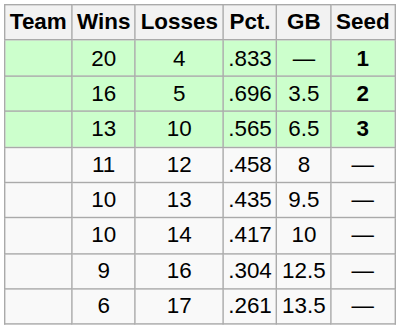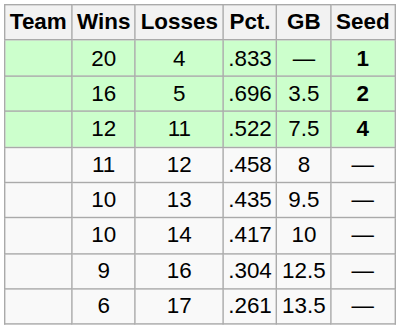 <table class=wikitable>
 <tr>
 <th>Team</th>
 <th>Wins</th>
 <th>Losses</th>
 <th>Pct.</th>
 <th>GB</th>
 <th>Seed</th>
 </tr>
 <tr bgcolor=ccffcc align=center>
 <td></td>
 <td>20</td>
 <td>4</td>
 <td>.833</td>
 <td>—</td>
 <td><strong>1</strong></td>
 </tr>
 <tr bgcolor=ccffcc align=center>
 <td></td>
 <td>16</td>
 <td>5</td>
 <td>.696</td>
 <td>3.5</td>
 <td><strong>2</strong></td>
 </tr>
 <tr bgcolor=ccffcc align=center>
 <td></td>
-<td>13</td>
-<td>10</td>
-<td>.565</td>
-<td>6.5</td>
-<td><strong>3</strong></td>
+<td>12</td>
+<td>11</td>
+<td>.522</td>
+<td>7.5</td>
+<td><strong>4</strong></td>
 </tr>
 <tr align=center>
 <td></td>
 <td>11</td>
 <td>12</td>
 <td>.458</td>
 <td>8</td>
 <td>—</td>
 </tr>
 <tr align=center>
 <td></td>
 <td>10</td>
 <td>13</td>
 <td>.435</td>
 <td>9.5</td>
 <td>—</td>
 </tr>
 <tr align=center>
 <td></td>
 <td>10</td>
 <td>14</td>
 <td>.417</td>
 <td>10</td>
 <td>—</td>
 </tr>
 <tr align=center>
 <td></td>
 <td>9</td>
 <td>16</td>
 <td>.304</td>
 <td>12.5</td>
 <td>—</td>
 </tr>
 <tr align=center>
 <td></td>
 <td>6</td>
 <td>17</td>
 <td>.261</td>
 <td>13.5</td>
 <td>—</td>
 </tr>
 </table>
